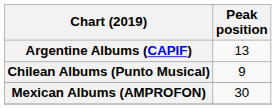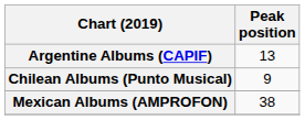 <table class="wikitable sortable plainrowheaders" style="text-align:center">
 <tr>
 <th scope="col">Chart (2019)</th>
 <th scope="col">Peak<br> position</th>
 </tr>
 <tr>
 <th scope="row">Argentine Albums (<a href='#'>CAPIF</a>)</th>
 <td>13</td>
 </tr>
 <tr>
 <th scope="row">Chilean Albums (Punto Musical)</th>
 <td>9</td>
 </tr>
 <tr>
 </tr>
 <tr>
 <th scope="row">Mexican Albums (AMPROFON)</th>
-<td>30</td>
+<td>38</td>
 </tr>
 <tr>
 </tr>
 <tr>
 </tr>
 <tr>
 </tr>
 <tr>
 </tr>
 <tr>
 </tr>
 <tr>
 </tr>
 </table>
